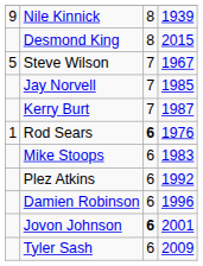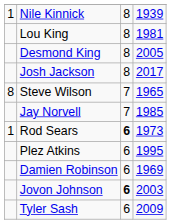 <table class="wikitable">
 <tr>
 </tr>
 <tr>
-<td>9</td>
+<td>1</td>
 <td><a href='#'>Nile Kinnick</a></td>
 <td>8</td>
 <td><a href='#'>1939</a></td>
 </tr>
 <tr>
 <td></td>
+<td>Lou King</td>
+<td>8</td>
+<td><a href='#'>1981</a></td>
+</tr>
+<tr>
+<td></td>
 <td><a href='#'>Desmond King</a></td>
 <td>8</td>
-<td><a href='#'>2015</a></td>
+<td><a href='#'>2005</a></td>
 </tr>
 <tr>
-<td>5</td>
+<td></td>
+<td><a href='#'>Josh Jackson</a></td>
+<td>8</td>
+<td><a href='#'>2017</a></td>
+</tr>
+<tr>
+<td>8</td>
 <td>Steve Wilson</td>
 <td>7</td>
-<td><a href='#'>1967</a></td>
+<td><a href='#'>1965</a></td>
 </tr>
 <tr>
 <td></td>
 <td><a href='#'>Jay Norvell</a></td>
 <td>7</td>
 <td><a href='#'>1985</a></td>
 </tr>
 <tr>
-<td></td>
-<td><a href='#'>Kerry Burt</a></td>
-<td>7</td>
-<td><a href='#'>1987</a></td>
-</tr>
-<tr>
 <td>1</td>
 <td>Rod Sears</td>
 <td><strong>6</strong></td>
-<td><a href='#'>1976</a></td>
-</tr>
-<tr>
-<td></td>
-<td><a href='#'>Mike Stoops</a></td>
-<td>6</td>
-<td><a href='#'>1983</a></td>
+<td><a href='#'>1973</a></td>
 </tr>
 <tr>
 <td></td>
 <td>Plez Atkins</td>
 <td>6</td>
-<td><a href='#'>1992</a></td>
+<td><a href='#'>1995</a></td>
 </tr>
 <tr>
 <td></td>
 <td><a href='#'>Damien Robinson</a></td>
 <td>6</td>
-<td><a href='#'>1996</a></td>
+<td><a href='#'>1969</a></td>
 </tr>
 <tr>
 <td></td>
 <td><a href='#'>Jovon Johnson</a></td>
 <td><strong>6</strong></td>
-<td><a href='#'>2001</a></td>
+<td><a href='#'>2003</a></td>
 </tr>
 <tr>
 <td></td>
 <td><a href='#'>Tyler Sash</a></td>
 <td>6</td>
 <td><a href='#'>2009</a><br></td>
 </tr>
 </table>
